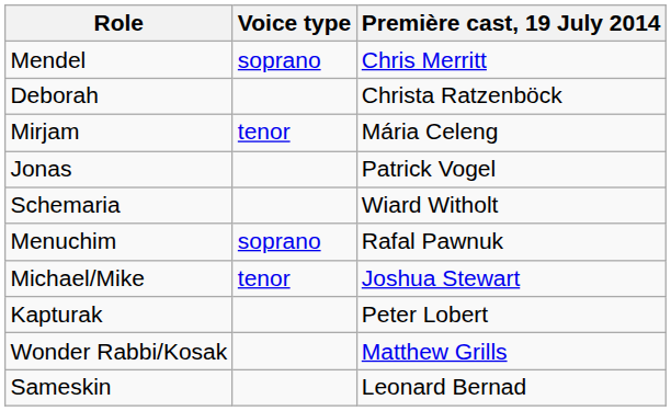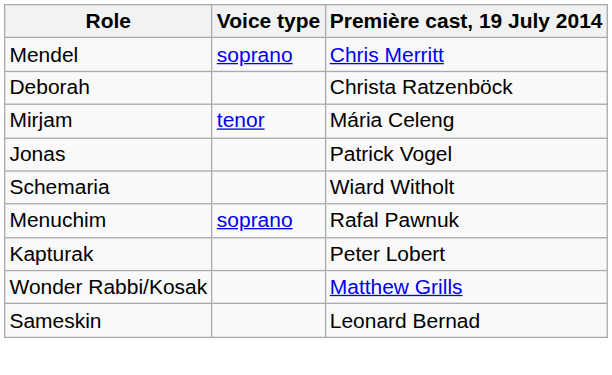 <table class="wikitable">
 <tr>
 <th>Role</th>
 <th>Voice type</th>
 <th>Première cast, 19 July 2014<br></th>
 </tr>
 <tr>
 <td>Mendel</td>
 <td><a href='#'>soprano</a></td>
 <td><a href='#'>Chris Merritt</a></td>
 </tr>
 <tr>
 <td>Deborah</td>
 <td></td>
 <td>Christa Ratzenböck</td>
 </tr>
 <tr>
 <td>Mirjam</td>
 <td><a href='#'>tenor</a></td>
 <td>Mária Celeng</td>
 </tr>
 <tr>
 <td>Jonas</td>
 <td></td>
 <td>Patrick Vogel</td>
 </tr>
 <tr>
 <td>Schemaria</td>
 <td></td>
 <td>Wiard Witholt</td>
 </tr>
 <tr>
 <td>Menuchim</td>
 <td><a href='#'>soprano</a></td>
 <td>Rafal Pawnuk</td>
 </tr>
 <tr>
-<td>Michael/Mike</td>
-<td><a href='#'>tenor</a></td>
-<td><a href='#'>Joshua Stewart</a></td>
-</tr>
-<tr>
 <td>Kapturak</td>
 <td></td>
 <td>Peter Lobert</td>
 </tr>
 <tr>
 <td>Wonder Rabbi/Kosak</td>
 <td></td>
 <td><a href='#'>Matthew Grills</a></td>
 </tr>
 <tr>
 <td>Sameskin</td>
 <td></td>
 <td>Leonard Bernad</td>
 </tr>
 </table>
